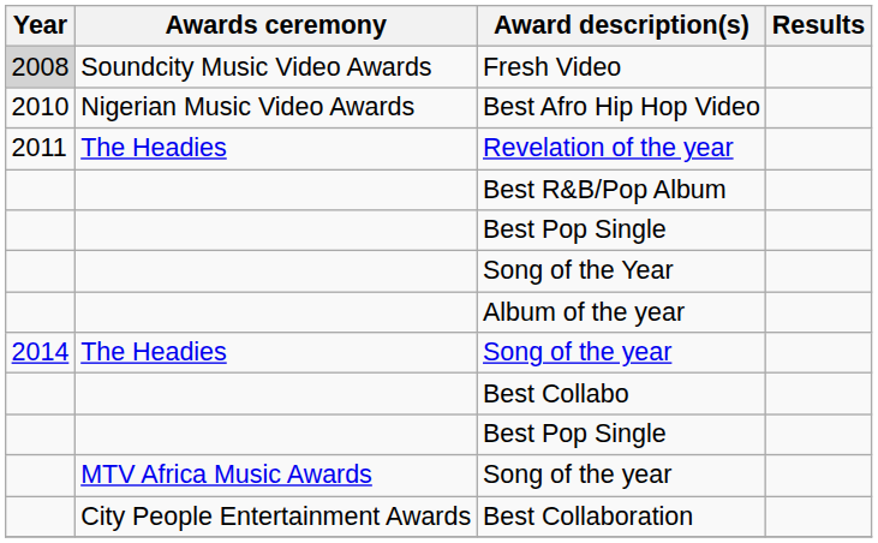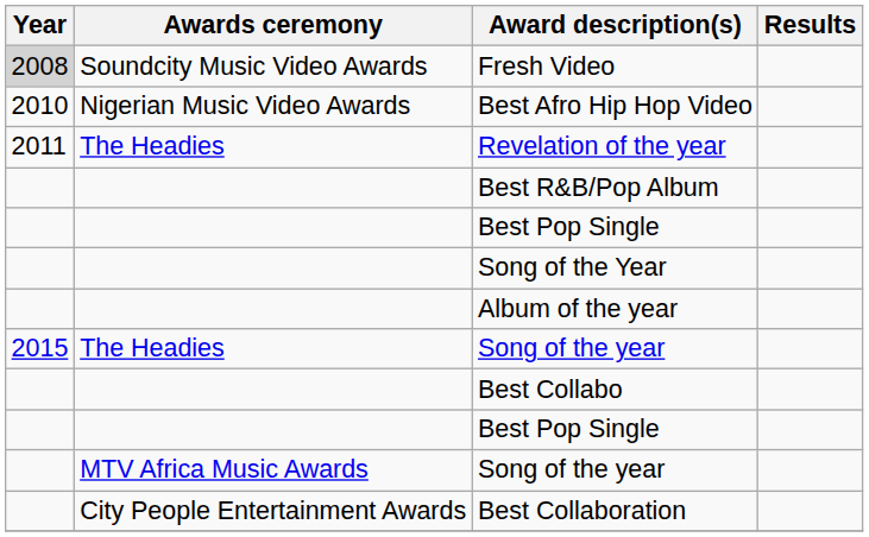 <table class="wikitable">
 <tr>
 <th>Year</th>
 <th>Awards ceremony</th>
 <th>Award description(s)</th>
 <th>Results</th>
 </tr>
 <tr>
 <td style="background: lightgrey;">2008</td>
 <td>Soundcity Music Video Awards</td>
 <td>Fresh Video</td>
 <td></td>
 </tr>
 <tr>
 <td>2010</td>
 <td>Nigerian Music Video Awards</td>
 <td>Best Afro Hip Hop Video</td>
 <td></td>
 </tr>
 <tr>
 <td>2011</td>
 <td><a href='#'>The Headies</a></td>
 <td><a href='#'>Revelation of the year</a></td>
 <td></td>
 </tr>
 <tr>
 <td></td>
 <td></td>
 <td>Best R&B/Pop Album</td>
 <td></td>
 </tr>
 <tr>
 <td></td>
 <td></td>
 <td>Best Pop Single </td>
 <td></td>
 </tr>
 <tr>
 <td></td>
 <td></td>
 <td>Song of the Year</td>
 <td></td>
 </tr>
 <tr>
 <td></td>
 <td></td>
 <td>Album of the year</td>
 <td></td>
 </tr>
 <tr>
-<td><a href='#'>2014</a></td>
+<td><a href='#'>2015</a></td>
 <td><a href='#'>The Headies</a></td>
 <td><a href='#'>Song of the year</a></td>
 <td></td>
 </tr>
 <tr>
 <td></td>
 <td></td>
 <td>Best Collabo</td>
 <td></td>
 </tr>
 <tr>
 <td></td>
 <td></td>
 <td>Best Pop Single</td>
 <td></td>
 </tr>
 <tr>
 <td></td>
 <td><a href='#'>MTV Africa Music Awards</a></td>
 <td>Song of the year</td>
 <td></td>
 </tr>
 <tr>
 <td></td>
 <td>City People Entertainment Awards </td>
 <td>Best Collaboration</td>
 <td></td>
 </tr>
 <tr>
 </tr>
 </table>
